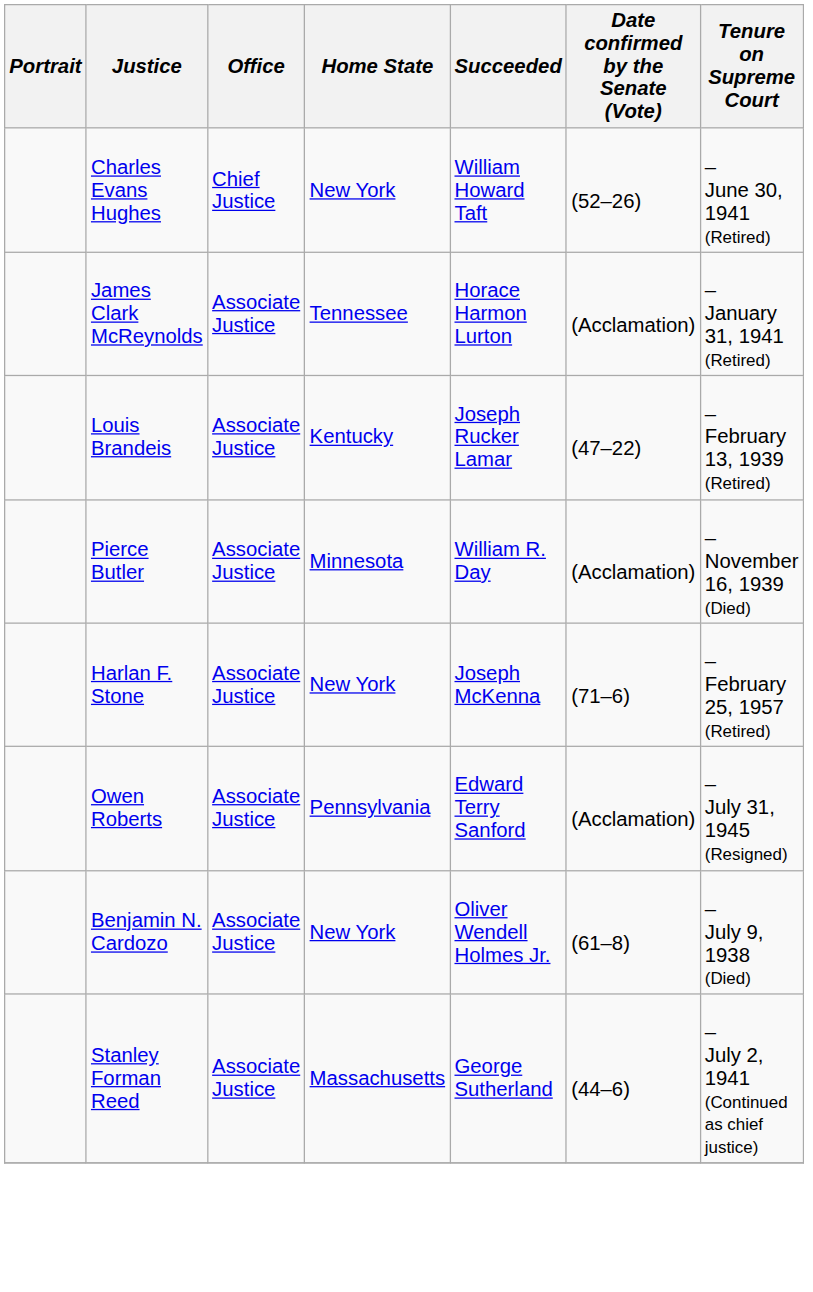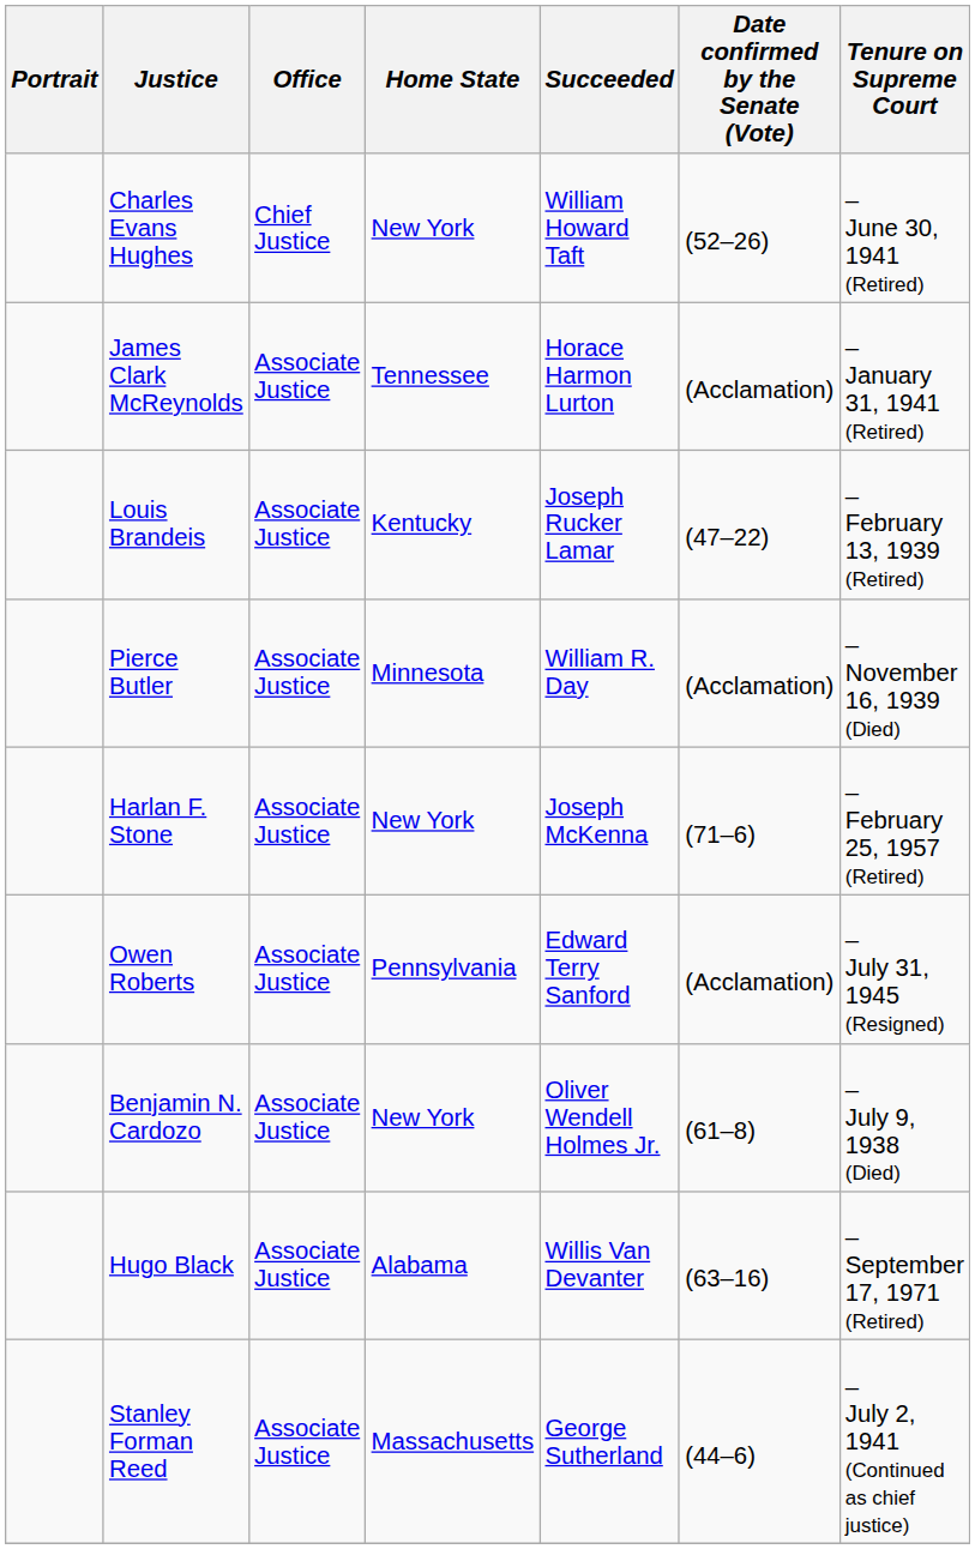 <table class="wikitable sortable">
 <tr>
 <th scope="col" style="width: 10px;"><em>Portrait</em></th>
 <th scope="col" style="width: 10px;"><em>Justice</em></th>
 <th scope="col" style="width: 10px;"><em>Office</em></th>
 <th scope="col" style="width: 10px;"><em>Home State</em></th>
 <th scope="col" style="width: 10px;"><em>Succeeded</em></th>
 <th scope="col" style="width: 10px;"><em>Date confirmed by the Senate<br>(Vote)</em></th>
 <th scope="col" style="width: 10px;"><em>Tenure on Supreme Court</em></th>
 </tr>
 <tr>
 <td></td>
 <td><a href='#'>Charles Evans Hughes</a></td>
 <td><a href='#'>Chief Justice</a></td>
 <td><a href='#'>New York</a></td>
 <td><a href='#'>William Howard Taft</a></td>
 <td><br>(52–26)</td>
 <td><br>–<br>June 30, 1941<br><small>(Retired)</small></td>
 </tr>
 <tr>
 <td></td>
 <td><a href='#'>James Clark McReynolds</a></td>
 <td><a href='#'>Associate Justice</a></td>
 <td><a href='#'>Tennessee</a></td>
 <td><a href='#'>Horace Harmon Lurton</a></td>
 <td><br>(Acclamation)</td>
 <td><br>–<br>January 31, 1941<br><small>(Retired)</small></td>
 </tr>
 <tr>
 <td></td>
 <td><a href='#'>Louis Brandeis</a></td>
 <td><a href='#'>Associate Justice</a></td>
 <td><a href='#'>Kentucky</a></td>
 <td><a href='#'>Joseph Rucker Lamar</a></td>
 <td><br>(47–22)</td>
 <td><br>–<br>February 13, 1939<br><small>(Retired)</small></td>
 </tr>
 <tr>
 <td></td>
 <td><a href='#'>Pierce Butler</a></td>
 <td><a href='#'>Associate Justice</a></td>
 <td><a href='#'>Minnesota</a></td>
 <td><a href='#'>William R. Day</a></td>
 <td><br>(Acclamation)</td>
 <td><br>–<br>November 16, 1939<br><small>(Died)</small></td>
 </tr>
 <tr>
 <td></td>
 <td><a href='#'>Harlan F. Stone</a></td>
 <td><a href='#'>Associate Justice</a></td>
 <td><a href='#'>New York</a></td>
 <td><a href='#'>Joseph McKenna</a></td>
 <td><br>(71–6)</td>
 <td><br>–<br>February 25, 1957<br><small>(Retired)</small></td>
 </tr>
 <tr>
 <td></td>
 <td><a href='#'>Owen Roberts</a></td>
 <td><a href='#'>Associate Justice</a></td>
 <td><a href='#'>Pennsylvania</a></td>
 <td><a href='#'>Edward Terry Sanford</a></td>
 <td><br>(Acclamation)</td>
 <td><br>–<br>July 31, 1945<br><small>(Resigned)</small></td>
 </tr>
 <tr>
 <td></td>
 <td><a href='#'>Benjamin N. Cardozo</a></td>
 <td><a href='#'>Associate Justice</a></td>
 <td><a href='#'>New York</a></td>
 <td><a href='#'>Oliver Wendell Holmes Jr.</a></td>
 <td><br>(61–8)</td>
 <td><br>–<br>July 9, 1938<br><small>(Died)</small></td>
 </tr>
 <tr>
 <td></td>
+<td><a href='#'>Hugo Black</a></td>
+<td><a href='#'>Associate Justice</a></td>
+<td><a href='#'>Alabama</a></td>
+<td><a href='#'>Willis Van Devanter</a></td>
+<td><br>(63–16)</td>
+<td><br>–<br>September 17, 1971<br><small>(Retired)</small></td>
+</tr>
+<tr>
+<td></td>
 <td><a href='#'>Stanley Forman Reed</a></td>
 <td><a href='#'>Associate Justice</a></td>
 <td><a href='#'>Massachusetts</a></td>
 <td><a href='#'>George Sutherland</a></td>
 <td><br>(44–6)</td>
 <td><br>–<br>July 2, 1941<br><small>(Continued as chief justice)</small></td>
 </tr>
 <tr>
 </tr>
 </table>
